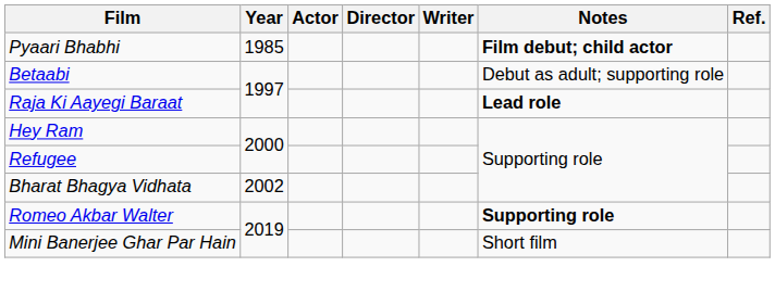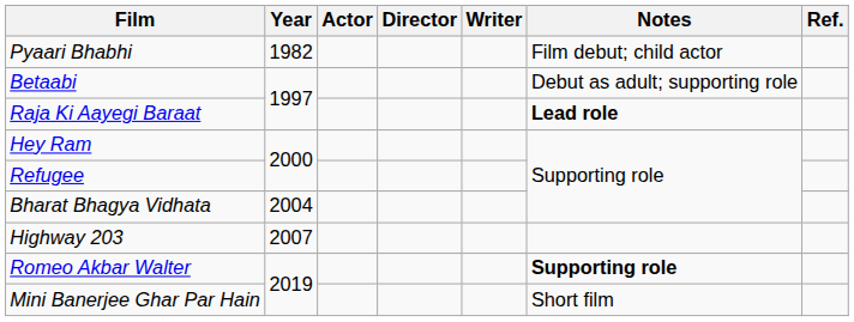 <table class="wikitable sortable">
 <tr>
 <th>Film</th>
 <th>Year</th>
 <th>Actor</th>
 <th>Director</th>
 <th>Writer</th>
 <th class=unsortable>Notes</th>
 <th>Ref.</th>
 </tr>
 <tr>
 <td><em>Pyaari Bhabhi</em></td>
-<td>1985</td>
+<td>1982</td>
 <td></td>
 <td></td>
 <td></td>
-<td><strong>Film debut; child actor</strong></td>
+<td>Film debut; child actor</td>
 <td></td>
 </tr>
 <tr>
 <td><em><a href='#'>Betaabi</a></em></td>
 <td rowspan="2">1997</td>
 <td></td>
 <td></td>
 <td></td>
 <td>Debut as adult; supporting role</td>
 <td></td>
 </tr>
 <tr>
 <td><em><a href='#'>Raja Ki Aayegi Baraat</a></em></td>
 <td></td>
 <td></td>
 <td></td>
 <td><strong>Lead role</strong></td>
 <td></td>
 </tr>
 <tr>
 <td><em><a href='#'>Hey Ram</a></em></td>
 <td rowspan="2">2000</td>
 <td></td>
 <td></td>
 <td></td>
 <td rowspan="3">Supporting role</td>
 <td></td>
 </tr>
 <tr>
 <td><a href='#'><em>Refugee</em></a></td>
 <td></td>
 <td></td>
 <td></td>
 <td></td>
 </tr>
 <tr>
 <td><em>Bharat Bhagya Vidhata</em></td>
-<td>2002</td>
+<td>2004</td>
+<td></td>
+<td></td>
+<td></td>
+<td></td>
+</tr>
+<tr>
+<td><em>Highway 203</em></td>
+<td>2007</td>
+<td></td>
 <td></td>
 <td></td>
 <td></td>
 <td></td>
 </tr>
 <tr>
 <td><em><a href='#'>Romeo Akbar Walter</a></em></td>
 <td rowspan="2">2019</td>
 <td></td>
 <td></td>
 <td></td>
 <td><strong>Supporting role</strong></td>
 <td></td>
 </tr>
 <tr>
 <td><em>Mini Banerjee Ghar Par Hain</em></td>
 <td></td>
 <td></td>
 <td></td>
 <td>Short film</td>
 <td></td>
 </tr>
 </table>
